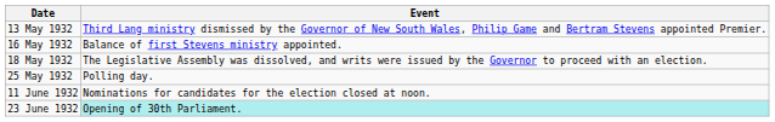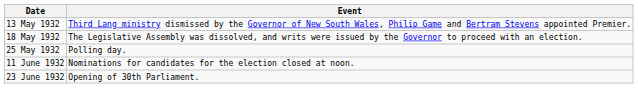 <table class="wikitable">
 <tr>
 <th>Date</th>
 <th>Event</th>
 </tr>
 <tr>
 <td>13 May 1932</td>
 <td><a href='#'>Third Lang ministry</a> dismissed by the <a href='#'>Governor of New South Wales</a>, <a href='#'>Philip Game</a> and <a href='#'>Bertram Stevens</a> appointed Premier.</td>
-</tr>
-<tr>
-<td>16 May 1932</td>
-<td>Balance of <a href='#'>first Stevens ministry</a> appointed.</td>
 </tr>
 <tr>
 <td>18 May 1932</td>
 <td>The Legislative Assembly was dissolved, and writs were issued by the <a href='#'>Governor</a> to proceed with an election.</td>
 </tr>
 <tr>
 <td>25 May 1932</td>
 <td>Polling day.</td>
 </tr>
 <tr>
 <td>11 June 1932</td>
 <td>Nominations for candidates for the election closed at noon.</td>
 </tr>
 <tr>
 <td>23 June 1932</td>
-<td style="background: paleturquoise;">Opening of 30th Parliament.</td>
+<td>Opening of 30th Parliament.</td>
 </tr>
 </table>
